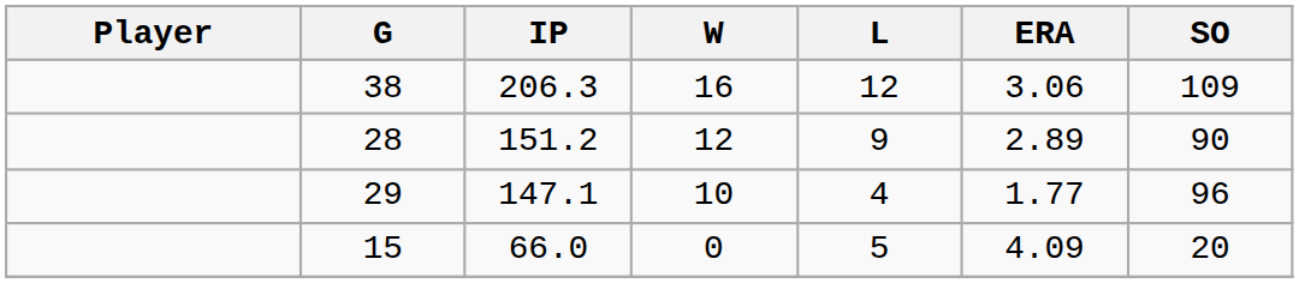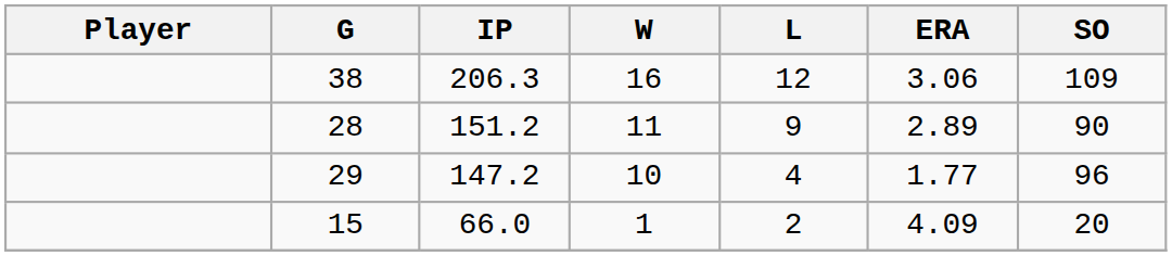 <table class="wikitable sortable">
 <tr>
 <th bgcolor="#DDDDFF" width="16%">Player</th>
 <th bgcolor="#DDDDFF" width="9%">G</th>
 <th bgcolor="#DDDDFF" width="9%">IP</th>
 <th bgcolor="#DDDDFF" width="9%">W</th>
 <th bgcolor="#DDDDFF" width="9%">L</th>
 <th bgcolor="#DDDDFF" width="9%">ERA</th>
 <th bgcolor="#DDDDFF" width="9%">SO</th>
 </tr>
 <tr align="center">
 <td></td>
 <td>38</td>
 <td>206.3</td>
 <td>16</td>
 <td>12</td>
 <td>3.06</td>
 <td>109</td>
 </tr>
 <tr align="center">
 <td></td>
 <td>28</td>
 <td>151.2</td>
-<td>12</td>
+<td>11</td>
 <td>9</td>
 <td>2.89</td>
 <td>90</td>
 </tr>
 <tr align="center">
 <td></td>
 <td>29</td>
-<td>147.1</td>
+<td>147.2</td>
 <td>10</td>
 <td>4</td>
 <td>1.77</td>
 <td>96</td>
 </tr>
 <tr align="center">
 <td></td>
 <td>15</td>
 <td>66.0</td>
-<td>0</td>
-<td>5</td>
+<td>1</td>
+<td>2</td>
 <td>4.09</td>
 <td>20</td>
 </tr>
 <tr align="center">
 </tr>
 </table>
